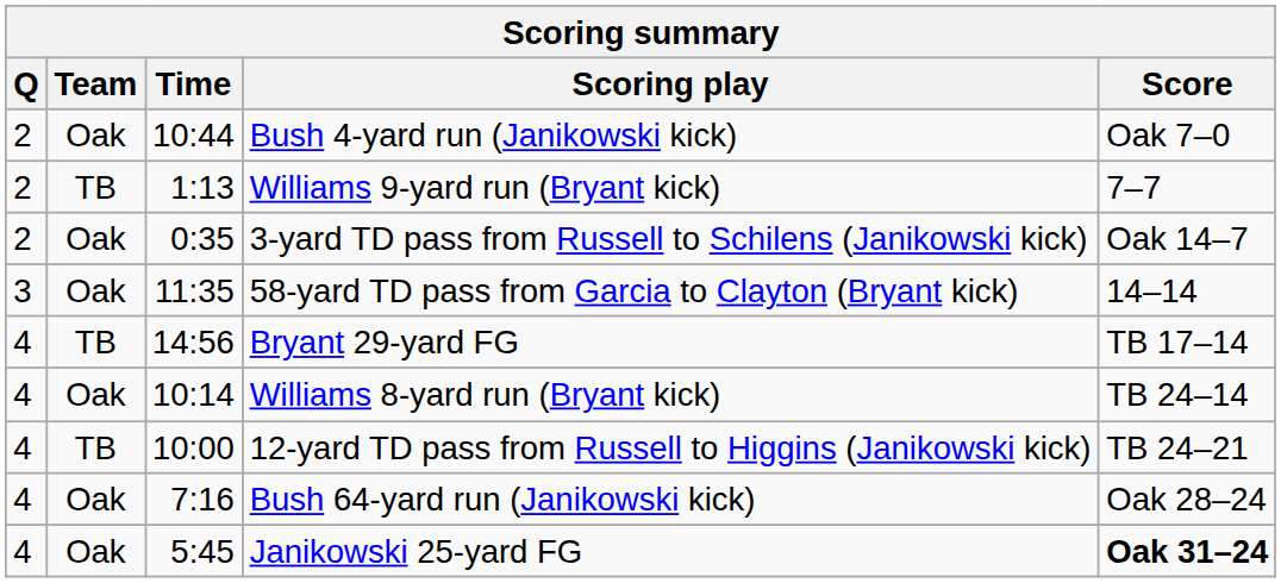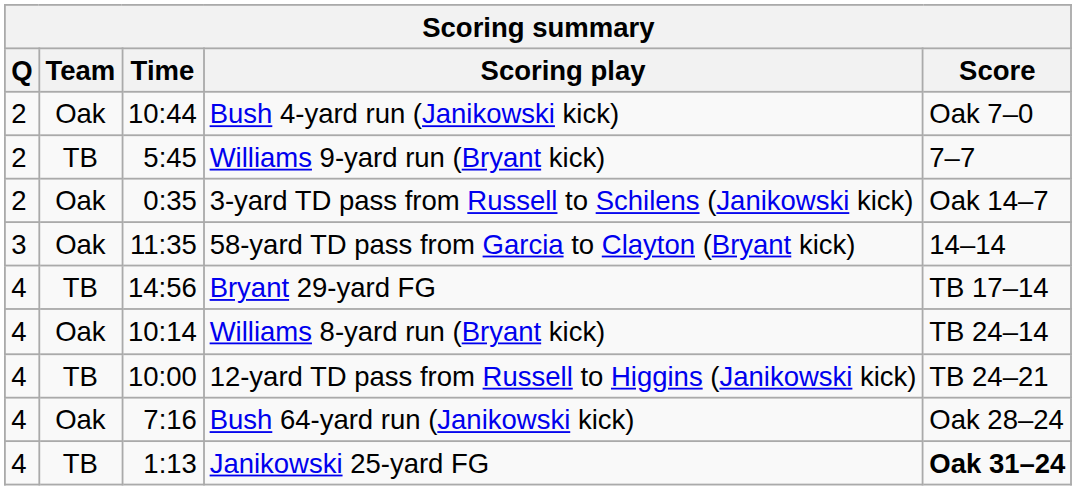 <table class="wikitable" style="font-size: 95%">
 <tr>
 <th colspan=5>Scoring summary</th>
 </tr>
 <tr>
 <th>Q</th>
 <th>Team</th>
 <th>Time</th>
 <th>Scoring play</th>
 <th>Score</th>
 </tr>
 <tr>
 <td>2</td>
 <td align=center>Oak</td>
 <td align=right>10:44</td>
 <td><a href='#'>Bush</a> 4-yard run (<a href='#'>Janikowski</a> kick)</td>
 <td>Oak 7–0</td>
 </tr>
 <tr>
 <td>2</td>
 <td align=center>TB</td>
-<td align=right>1:13</td>
+<td align=right>5:45</td>
 <td><a href='#'>Williams</a> 9-yard run (<a href='#'>Bryant</a> kick)</td>
 <td>7–7</td>
 </tr>
 <tr>
 <td>2</td>
 <td align=center>Oak</td>
 <td align=right>0:35</td>
 <td>3-yard TD pass from <a href='#'>Russell</a> to <a href='#'>Schilens</a> (<a href='#'>Janikowski</a> kick)</td>
 <td>Oak 14–7</td>
 </tr>
 <tr>
 <td>3</td>
 <td align=center>Oak</td>
 <td align=right>11:35</td>
 <td>58-yard TD pass from <a href='#'>Garcia</a> to <a href='#'>Clayton</a> (<a href='#'>Bryant</a> kick)</td>
 <td>14–14</td>
 </tr>
 <tr>
 <td>4</td>
 <td align=center>TB</td>
 <td align=right>14:56</td>
 <td><a href='#'>Bryant</a> 29-yard FG</td>
 <td>TB 17–14</td>
 </tr>
 <tr>
 <td>4</td>
 <td align=center>Oak</td>
 <td align=right>10:14</td>
 <td><a href='#'>Williams</a> 8-yard run (<a href='#'>Bryant</a> kick)</td>
 <td>TB 24–14</td>
 </tr>
 <tr>
 <td>4</td>
 <td align=center>TB</td>
 <td align=right>10:00</td>
 <td>12-yard TD pass from <a href='#'>Russell</a> to <a href='#'>Higgins</a> (<a href='#'>Janikowski</a> kick)</td>
 <td>TB 24–21</td>
 </tr>
 <tr>
 <td>4</td>
 <td align=center>Oak</td>
 <td align=right>7:16</td>
 <td><a href='#'>Bush</a> 64-yard run (<a href='#'>Janikowski</a> kick)</td>
 <td>Oak 28–24</td>
 </tr>
 <tr>
 <td>4</td>
-<td align=center>Oak</td>
-<td align=right>5:45</td>
+<td align=center>TB</td>
+<td align=right>1:13</td>
 <td><a href='#'>Janikowski</a> 25-yard FG</td>
 <td><strong>Oak 31–24</strong></td>
 </tr>
 </table>
